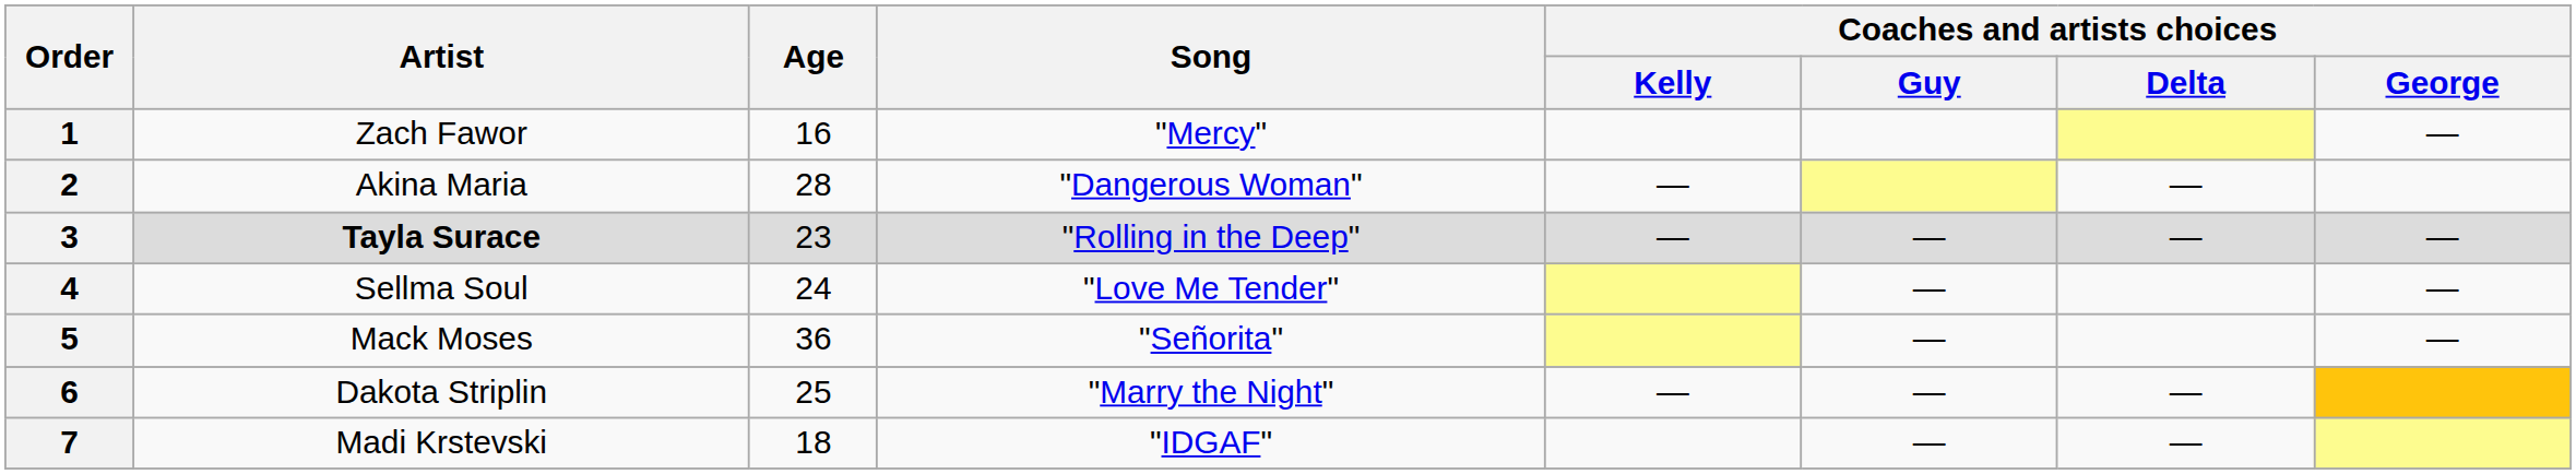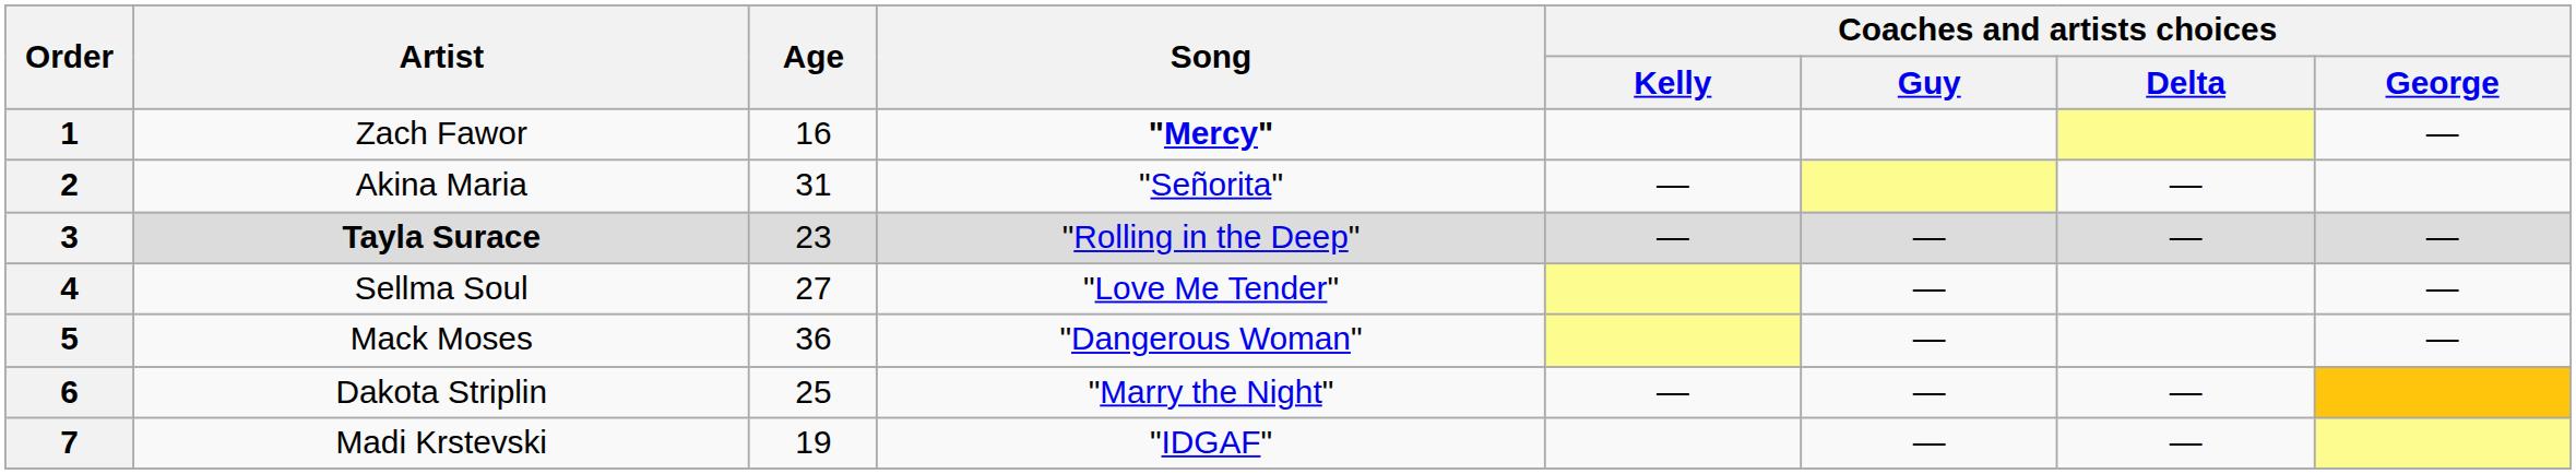 <table class="wikitable" style="text-align:center; width:100%;">
 <tr>
 <th scope="col" rowspan="2" style="width:05%;">Order</th>
 <th scope="col" rowspan="2" style="width:24%;">Artist</th>
 <th scope="col" rowspan="2" style="width:05%;">Age</th>
 <th scope="col" rowspan="2" style="width:26%;">Song</th>
 <th colspan="4" style="width:40%;">Coaches and artists choices</th>
 </tr>
 <tr>
 <th style="width:10%;"><a href='#'>Kelly</a></th>
 <th style="width:10%;"><a href='#'>Guy</a></th>
 <th style="width:10%;"><a href='#'>Delta</a></th>
 <th style="width:10%;"><a href='#'>George</a></th>
 </tr>
 <tr>
 <th>1</th>
 <td>Zach Fawor</td>
 <td>16</td>
-<td>"<a href='#'>Mercy</a>"</td>
+<td><strong>"<a href='#'>Mercy</a>"</strong></td>
 <td> <strong></strong> </td>
 <td> <strong></strong> </td>
 <td style="background-color:#FDFC8F;"> <strong></strong> </td>
 <td>—</td>
 </tr>
 <tr>
 <th>2</th>
 <td>Akina Maria</td>
-<td>28</td>
-<td>"<a href='#'>Dangerous Woman</a>"</td>
+<td>31</td>
+<td>"<a href='#'>Señorita</a>"</td>
 <td>—</td>
 <td style="background-color:#FDFC8F;"> <strong></strong> </td>
 <td>—</td>
 <td> <strong></strong> </td>
 </tr>
 <tr>
 <th>3</th>
 <td style="background-color:#DCDCDC;"><strong>Tayla Surace</strong></td>
 <td style="background-color:#DCDCDC;">23</td>
 <td style="background-color:#DCDCDC;">"<a href='#'>Rolling in the Deep</a>"</td>
 <td style="background-color:#DCDCDC;">—</td>
 <td style="background-color:#DCDCDC;">—</td>
 <td style="background-color:#DCDCDC;">—</td>
 <td style="background-color:#DCDCDC;">—</td>
 </tr>
 <tr>
 <th>4</th>
 <td>Sellma Soul</td>
-<td>24</td>
+<td>27</td>
 <td>"<a href='#'>Love Me Tender</a>"</td>
 <td style="background-color:#FDFC8F;"> <strong></strong> </td>
 <td>—</td>
 <td> <strong></strong> </td>
 <td>—</td>
 </tr>
 <tr>
 <th>5</th>
 <td>Mack Moses</td>
 <td>36</td>
-<td>"<a href='#'>Señorita</a>"</td>
+<td>"<a href='#'>Dangerous Woman</a>"</td>
 <td style="background-color:#FDFC8F;"> <strong></strong> </td>
 <td>—</td>
 <td> <strong></strong> </td>
 <td>—</td>
 </tr>
 <tr>
 <th>6</th>
 <td>Dakota Striplin</td>
 <td>25</td>
 <td>"<a href='#'>Marry the Night</a>"</td>
 <td>—</td>
 <td>—</td>
 <td>—</td>
 <td style="background-color:#FFC40C;"> <strong></strong> </td>
 </tr>
 <tr>
 <th>7</th>
 <td>Madi Krstevski </td>
-<td>18</td>
+<td>19</td>
 <td>"<a href='#'>IDGAF</a>"</td>
 <td> <strong></strong> </td>
 <td>—</td>
 <td>—</td>
 <td style="background-color:#FDFC8F;"> <strong></strong> </td>
 </tr>
 </table>
